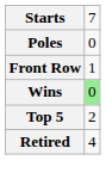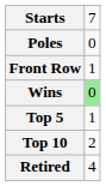 <table class="wikitable" style="text-align:center">
 <tr>
 <th>Starts</th>
 <td>7</td>
 </tr>
 <tr>
 <th>Poles</th>
 <td>0</td>
 </tr>
 <tr>
 <th>Front Row</th>
 <td>1</td>
 </tr>
 <tr>
 <th>Wins</th>
 <td style="background: lightgreen;">0</td>
 </tr>
 <tr>
 <th>Top 5</th>
+<td>1</td>
+</tr>
+<tr>
+<th>Top 10</th>
 <td>2</td>
 </tr>
 <tr>
 <th>Retired</th>
 <td>4</td>
 </tr>
 </table>
